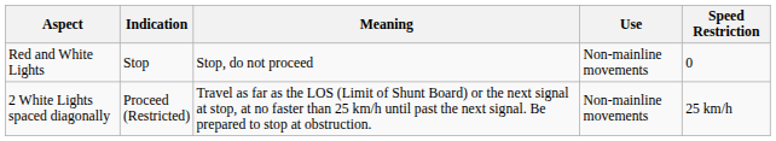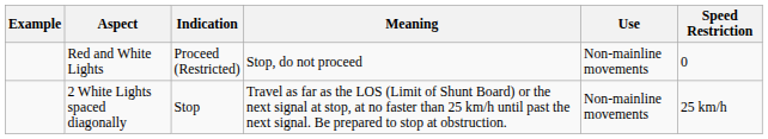 <table class="wikitable">
 <tr>
+<th>Example</th>
 <th>Aspect</th>
 <th>Indication</th>
 <th>Meaning</th>
 <th>Use</th>
 <th>Speed Restriction</th>
 </tr>
 <tr>
+<td></td>
 <td>Red and White Lights</td>
-<td>Stop</td>
+<td>Proceed<br>(Restricted)</td>
 <td>Stop, do not proceed</td>
 <td>Non-mainline movements</td>
 <td>0</td>
 </tr>
 <tr>
+<td></td>
 <td>2 White Lights spaced diagonally</td>
-<td>Proceed<br>(Restricted)</td>
+<td>Stop</td>
 <td>Travel as far as the LOS (Limit of Shunt Board) or the next signal at stop, at no faster than 25 km/h until past the next signal. Be prepared to stop at obstruction.</td>
 <td>Non-mainline movements</td>
 <td>25 km/h</td>
 </tr>
 </table>
